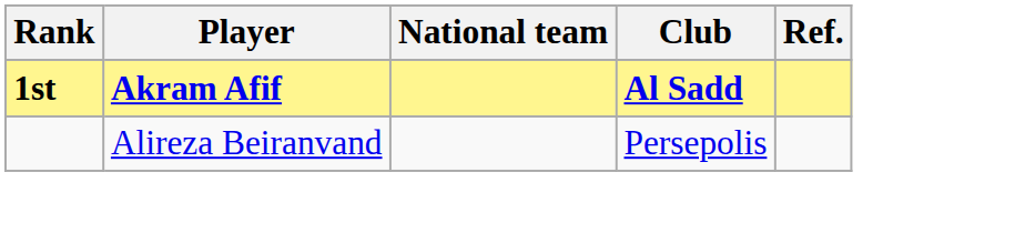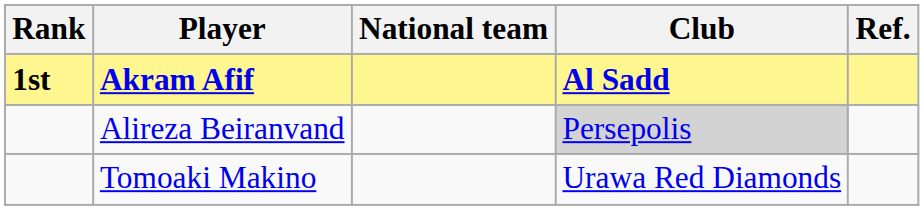 <table class="wikitable">
 <tr>
 <th>Rank</th>
 <th>Player</th>
 <th>National team</th>
 <th>Club</th>
 <th>Ref.</th>
 </tr>
 <tr bgcolor="#FFF68F">
 <td><strong>1st</strong></td>
 <td><strong><a href='#'>Akram Afif</a></strong></td>
 <td><strong></strong></td>
 <td> <strong><a href='#'>Al Sadd</a></strong></td>
 <td></td>
 </tr>
 <tr>
 <td></td>
 <td><a href='#'>Alireza Beiranvand</a></td>
 <td></td>
-<td> <a href='#'>Persepolis</a></td>
+<td style="background: lightgrey;"> <a href='#'>Persepolis</a></td>
+<td></td>
+</tr>
+<tr>
+<td></td>
+<td><a href='#'>Tomoaki Makino</a></td>
+<td></td>
+<td> <a href='#'>Urawa Red Diamonds</a></td>
 <td></td>
 </tr>
 </table>
